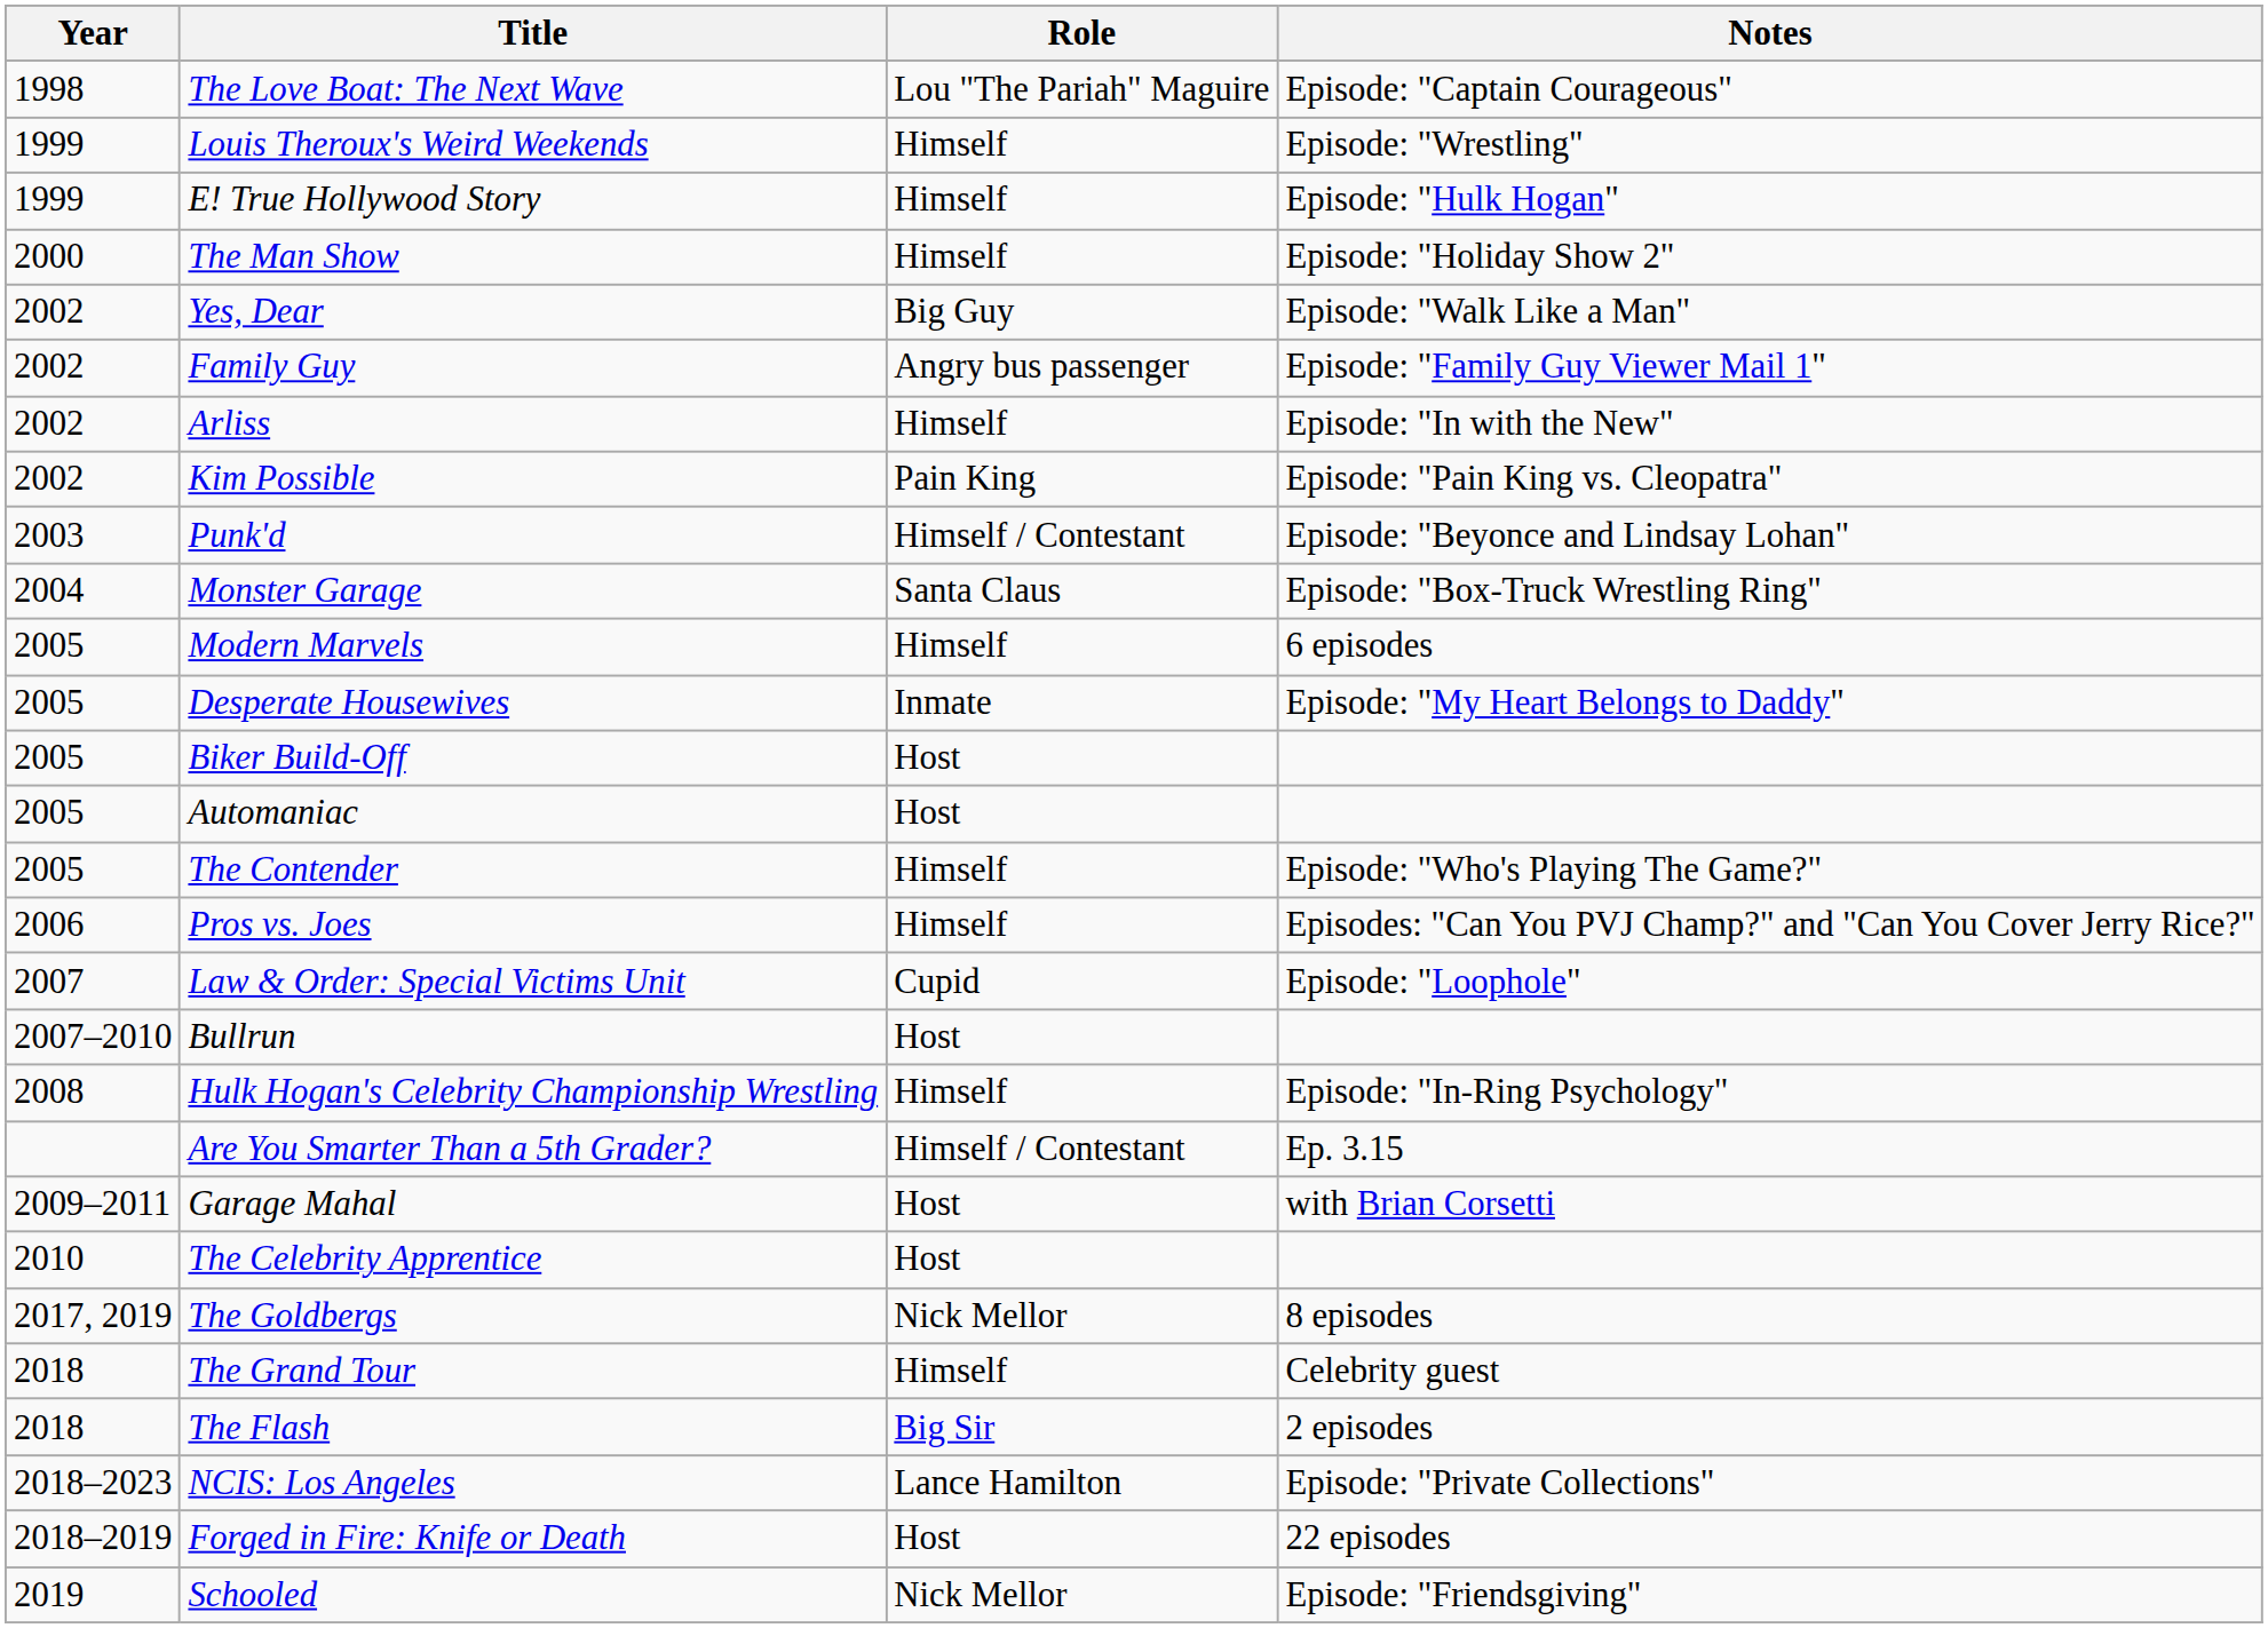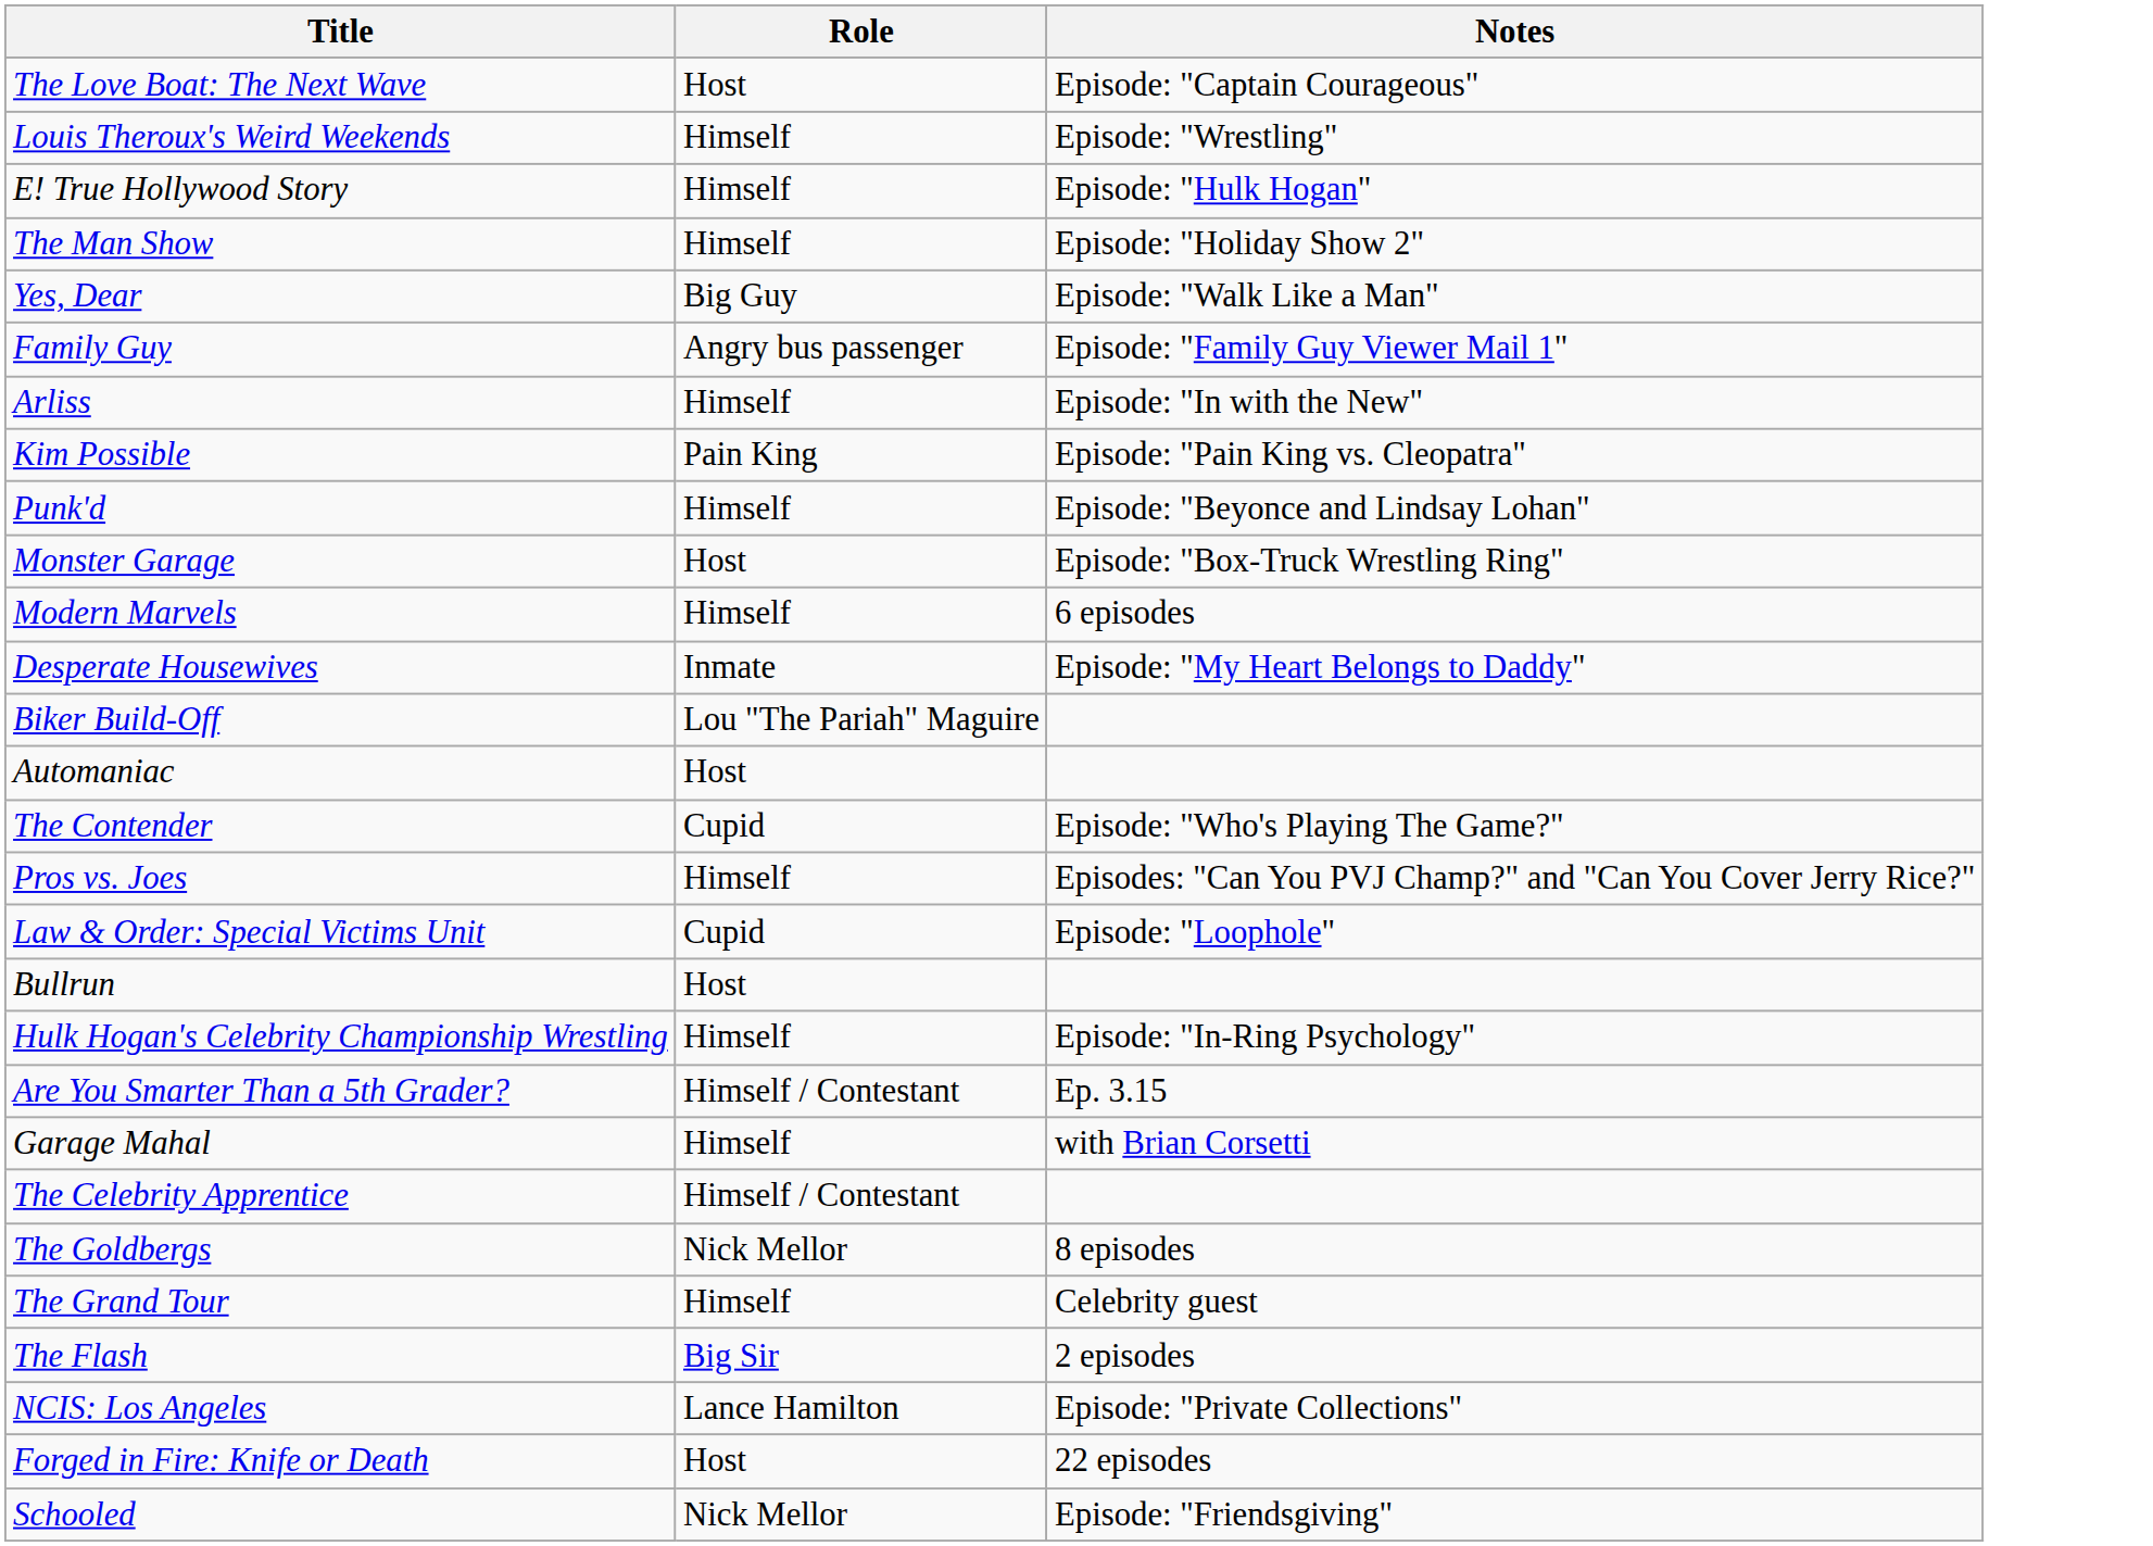 <table class="wikitable sortable">
 <tr>
-<th>Year</th>
 <th>Title</th>
 <th>Role</th>
 <th class="unsortable">Notes</th>
 </tr>
 <tr>
-<td>1998</td>
 <td><em><a href='#'>The Love Boat: The Next Wave</a></em></td>
-<td>Lou "The Pariah" Maguire</td>
+<td>Host</td>
 <td>Episode: "Captain Courageous"</td>
 </tr>
 <tr>
-<td>1999</td>
 <td><em><a href='#'>Louis Theroux's Weird Weekends</a></em></td>
 <td>Himself</td>
 <td>Episode: "Wrestling"</td>
 </tr>
 <tr>
-<td>1999</td>
 <td><em>E! True Hollywood Story</em></td>
 <td>Himself</td>
 <td>Episode: "<a href='#'>Hulk Hogan</a>"</td>
 </tr>
 <tr>
-<td>2000</td>
 <td><em><a href='#'>The Man Show</a></em></td>
 <td>Himself</td>
 <td>Episode: "Holiday Show 2"</td>
 </tr>
 <tr>
-<td>2002</td>
 <td><em><a href='#'>Yes, Dear</a></em></td>
 <td>Big Guy</td>
 <td>Episode: "Walk Like a Man"</td>
 </tr>
 <tr>
-<td>2002</td>
 <td><em><a href='#'>Family Guy</a></em></td>
 <td>Angry bus passenger</td>
 <td>Episode: "<a href='#'>Family Guy Viewer Mail 1</a>"</td>
 </tr>
 <tr>
-<td>2002</td>
 <td><em><a href='#'>Arliss</a></em></td>
 <td>Himself</td>
 <td>Episode: "In with the New"</td>
 </tr>
 <tr>
-<td>2002</td>
 <td><em><a href='#'>Kim Possible</a></em></td>
 <td>Pain King</td>
 <td>Episode: "Pain King vs. Cleopatra"</td>
 </tr>
 <tr>
-<td>2003</td>
 <td><em><a href='#'>Punk'd</a></em></td>
-<td>Himself / Contestant</td>
+<td>Himself</td>
 <td>Episode: "Beyonce and Lindsay Lohan"</td>
 </tr>
 <tr>
-<td>2004</td>
 <td><em><a href='#'>Monster Garage</a></em></td>
-<td>Santa Claus</td>
+<td>Host</td>
 <td>Episode: "Box-Truck Wrestling Ring"</td>
 </tr>
 <tr>
-<td>2005</td>
 <td><em><a href='#'>Modern Marvels</a></em></td>
 <td>Himself</td>
 <td>6 episodes</td>
 </tr>
 <tr>
-<td>2005</td>
 <td><em><a href='#'>Desperate Housewives</a></em></td>
 <td>Inmate</td>
 <td>Episode: "<a href='#'>My Heart Belongs to Daddy</a>"</td>
 </tr>
 <tr>
-<td>2005</td>
 <td><em><a href='#'>Biker Build-Off</a></em></td>
-<td>Host</td>
+<td>Lou "The Pariah" Maguire</td>
 <td></td>
 </tr>
 <tr>
-<td>2005</td>
 <td><em>Automaniac</em></td>
 <td>Host</td>
 <td></td>
 </tr>
 <tr>
-<td>2005</td>
 <td><em><a href='#'>The Contender</a></em></td>
-<td>Himself</td>
+<td>Cupid</td>
 <td>Episode: "Who's Playing The Game?"</td>
 </tr>
 <tr>
-<td>2006</td>
 <td><em><a href='#'>Pros vs. Joes</a></em></td>
 <td>Himself</td>
 <td>Episodes: "Can You PVJ Champ?" and "Can You Cover Jerry Rice?"</td>
 </tr>
 <tr>
-<td>2007</td>
 <td><em><a href='#'>Law & Order: Special Victims Unit</a></em></td>
 <td>Cupid</td>
 <td>Episode: "<a href='#'>Loophole</a>"</td>
 </tr>
 <tr>
-<td>2007–2010</td>
 <td><em>Bullrun</em></td>
 <td>Host</td>
 <td></td>
 </tr>
 <tr>
-<td>2008</td>
 <td><em><a href='#'>Hulk Hogan's Celebrity Championship Wrestling</a></em></td>
 <td>Himself</td>
 <td>Episode: "In-Ring Psychology"</td>
 </tr>
 <tr>
-<td></td>
 <td><em><a href='#'>Are You Smarter Than a 5th Grader?</a></em></td>
 <td>Himself / Contestant</td>
 <td>Ep. 3.15</td>
 </tr>
 <tr>
-<td>2009–2011</td>
 <td><em>Garage Mahal</em></td>
-<td>Host</td>
+<td>Himself</td>
 <td>with <a href='#'>Brian Corsetti</a></td>
 </tr>
 <tr>
-<td>2010</td>
 <td><em><a href='#'>The Celebrity Apprentice</a></em></td>
-<td>Host</td>
+<td>Himself / Contestant</td>
 <td></td>
 </tr>
 <tr>
-<td>2017, 2019</td>
 <td><em><a href='#'>The Goldbergs</a></em></td>
 <td>Nick Mellor</td>
 <td>8 episodes</td>
 </tr>
 <tr>
-<td>2018</td>
 <td><em><a href='#'>The Grand Tour</a></em></td>
 <td>Himself</td>
 <td>Celebrity guest</td>
 </tr>
 <tr>
-<td>2018</td>
 <td><em><a href='#'>The Flash</a></em></td>
 <td><a href='#'>Big Sir</a></td>
 <td>2 episodes</td>
 </tr>
 <tr>
-<td>2018–2023</td>
 <td><em><a href='#'>NCIS: Los Angeles</a></em></td>
 <td>Lance Hamilton</td>
 <td>Episode: "Private Collections"</td>
 </tr>
 <tr>
-<td>2018–2019</td>
 <td><em><a href='#'>Forged in Fire: Knife or Death</a></em></td>
 <td>Host</td>
 <td>22 episodes</td>
 </tr>
 <tr>
-<td>2019</td>
 <td><em><a href='#'>Schooled</a></em></td>
 <td>Nick Mellor</td>
 <td>Episode: "Friendsgiving"</td>
 </tr>
 </table>
